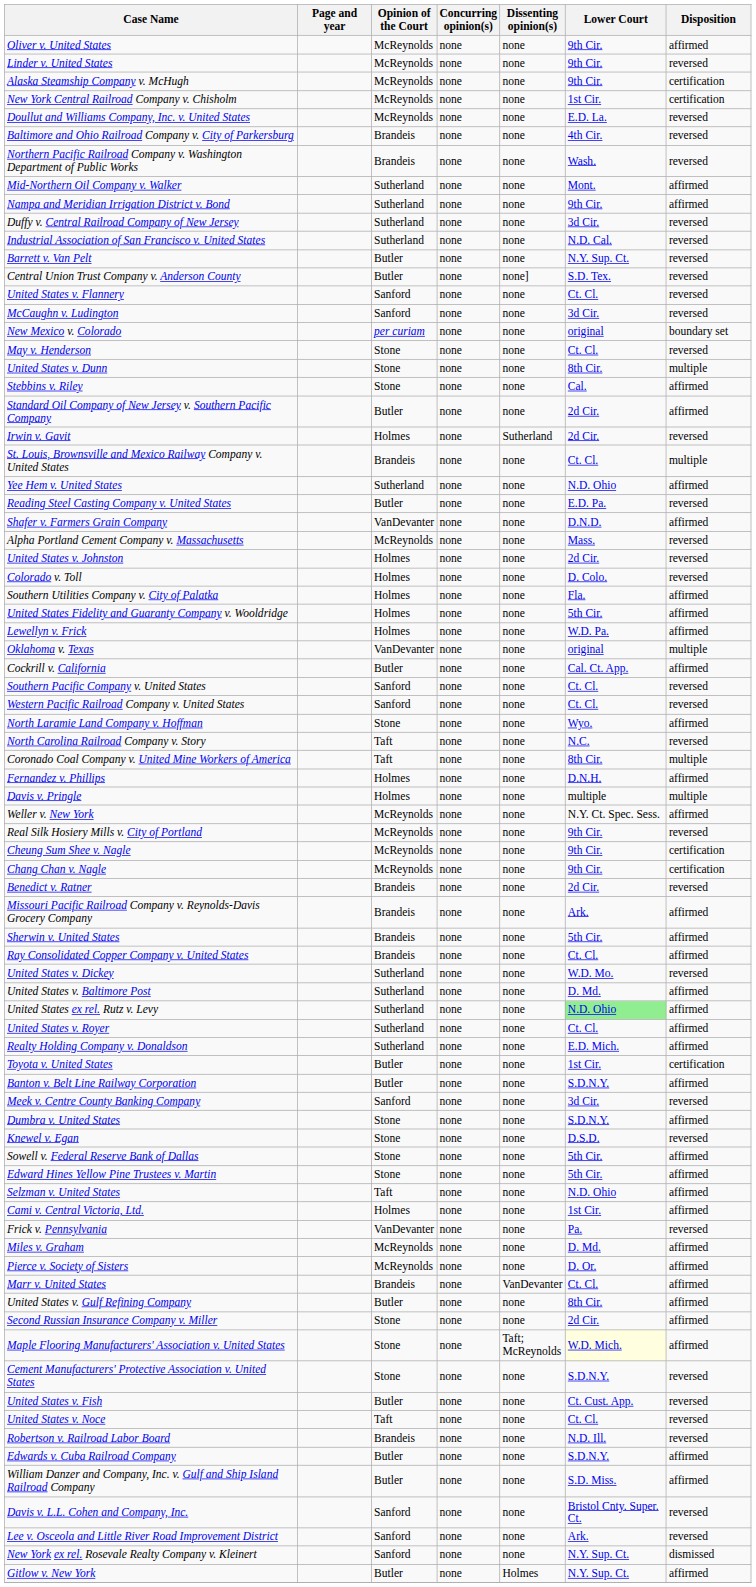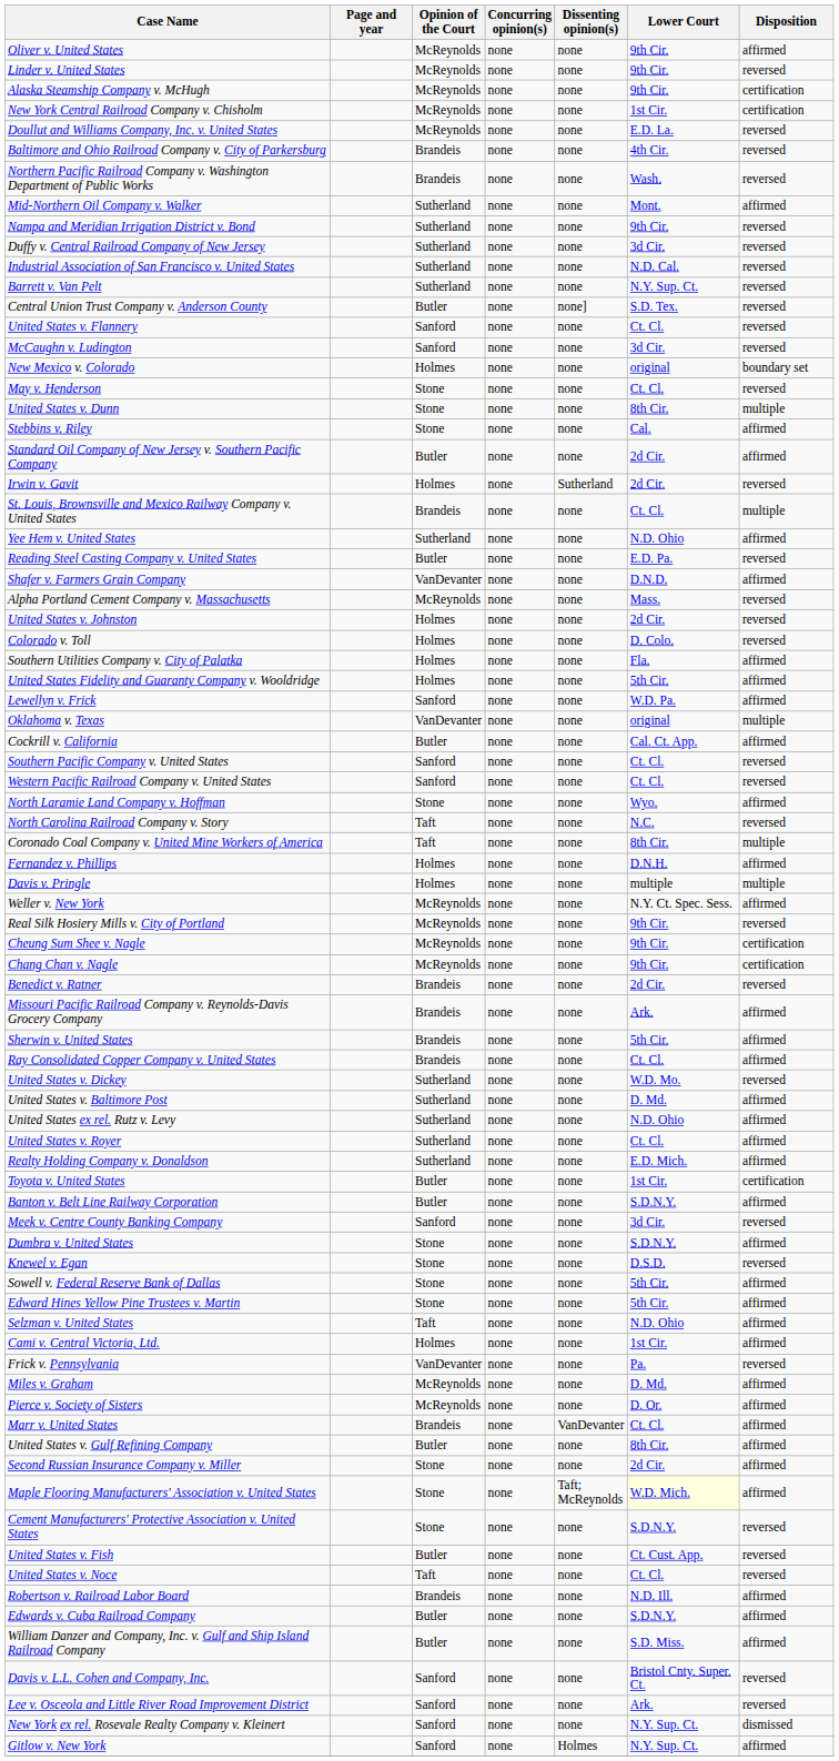 <table class="wikitable sortable">
 <tr>
 <th scope="col" style="width: 400px;">Case Name</th>
 <th scope="col" style="width: 95px;">Page and year</th>
 <th scope="col" style="width: 10px;">Opinion of the Court</th>
 <th scope="col" style="width: 10px;">Concurring opinion(s)</th>
 <th scope="col" style="width: 10px;">Dissenting opinion(s)</th>
 <th scope="col" style="width: 133px;">Lower Court</th>
 <th scope="col" style="width: 110px;">Disposition</th>
 </tr>
 <tr>
 <td><em><a href='#'>Oliver v. United States</a></em></td>
 <td align="right"></td>
 <td>McReynolds</td>
 <td>none</td>
 <td>none</td>
 <td><a href='#'>9th Cir.</a></td>
 <td>affirmed</td>
 </tr>
 <tr>
 <td><em><a href='#'>Linder v. United States</a></em></td>
 <td align="right"></td>
 <td>McReynolds</td>
 <td>none</td>
 <td>none</td>
 <td><a href='#'>9th Cir.</a></td>
 <td>reversed</td>
 </tr>
 <tr>
 <td><em><a href='#'>Alaska Steamship Company</a> v. McHugh</em></td>
 <td align="right"></td>
 <td>McReynolds</td>
 <td>none</td>
 <td>none</td>
 <td><a href='#'>9th Cir.</a></td>
 <td>certification</td>
 </tr>
 <tr>
 <td><em><a href='#'>New York Central Railroad</a> Company v. Chisholm</em></td>
 <td align="right"></td>
 <td>McReynolds</td>
 <td>none</td>
 <td>none</td>
 <td><a href='#'>1st Cir.</a></td>
 <td>certification</td>
 </tr>
 <tr>
 <td><em><a href='#'>Doullut and Williams Company, Inc. v. United States</a></em></td>
 <td align="right"></td>
 <td>McReynolds</td>
 <td>none</td>
 <td>none</td>
 <td><a href='#'>E.D. La.</a></td>
 <td>reversed</td>
 </tr>
 <tr>
 <td><em><a href='#'>Baltimore and Ohio Railroad</a> Company v. <a href='#'>City of Parkersburg</a></em></td>
 <td align="right"></td>
 <td>Brandeis</td>
 <td>none</td>
 <td>none</td>
 <td><a href='#'>4th Cir.</a></td>
 <td>reversed</td>
 </tr>
 <tr>
 <td><em><a href='#'>Northern Pacific Railroad</a> Company v. Washington Department of Public Works</em></td>
 <td align="right"></td>
 <td>Brandeis</td>
 <td>none</td>
 <td>none</td>
 <td><a href='#'>Wash.</a></td>
 <td>reversed</td>
 </tr>
 <tr>
 <td><em><a href='#'>Mid-Northern Oil Company v. Walker</a></em></td>
 <td align="right"></td>
 <td>Sutherland</td>
 <td>none</td>
 <td>none</td>
 <td><a href='#'>Mont.</a></td>
 <td>affirmed</td>
 </tr>
 <tr>
 <td><em><a href='#'>Nampa and Meridian Irrigation District v. Bond</a></em></td>
 <td align="right"></td>
 <td>Sutherland</td>
 <td>none</td>
 <td>none</td>
 <td><a href='#'>9th Cir.</a></td>
-<td>affirmed</td>
+<td>reversed</td>
 </tr>
 <tr>
 <td><em>Duffy v. <a href='#'>Central Railroad Company of New Jersey</a></em></td>
 <td align="right"></td>
 <td>Sutherland</td>
 <td>none</td>
 <td>none</td>
 <td><a href='#'>3d Cir.</a></td>
 <td>reversed</td>
 </tr>
 <tr>
 <td><em><a href='#'>Industrial Association of San Francisco v. United States</a></em></td>
 <td align="right"></td>
 <td>Sutherland</td>
 <td>none</td>
 <td>none</td>
 <td><a href='#'>N.D. Cal.</a></td>
 <td>reversed</td>
 </tr>
 <tr>
 <td><em><a href='#'>Barrett v. Van Pelt</a></em></td>
 <td align="right"></td>
-<td>Butler</td>
+<td>Sutherland</td>
 <td>none</td>
 <td>none</td>
 <td><a href='#'>N.Y. Sup. Ct.</a></td>
 <td>reversed</td>
 </tr>
 <tr>
 <td><em>Central Union Trust Company v. <a href='#'>Anderson County</a></em></td>
 <td align="right"></td>
 <td>Butler</td>
 <td>none</td>
 <td>none]</td>
 <td><a href='#'>S.D. Tex.</a></td>
 <td>reversed</td>
 </tr>
 <tr>
 <td><em><a href='#'>United States v. Flannery</a></em></td>
 <td align="right"></td>
 <td>Sanford</td>
 <td>none</td>
 <td>none</td>
 <td><a href='#'>Ct. Cl.</a></td>
 <td>reversed</td>
 </tr>
 <tr>
 <td><em><a href='#'>McCaughn v. Ludington</a></em></td>
 <td align="right"></td>
 <td>Sanford</td>
 <td>none</td>
 <td>none</td>
 <td><a href='#'>3d Cir.</a></td>
 <td>reversed</td>
 </tr>
 <tr>
 <td><em><a href='#'>New Mexico</a> v. <a href='#'>Colorado</a></em></td>
 <td align="right"></td>
-<td><em><a href='#'>per curiam</a></em></td>
+<td>Holmes</td>
 <td>none</td>
 <td>none</td>
 <td><a href='#'>original</a></td>
 <td>boundary set</td>
 </tr>
 <tr>
 <td><em><a href='#'>May v. Henderson</a></em></td>
 <td align="right"></td>
 <td>Stone</td>
 <td>none</td>
 <td>none</td>
 <td><a href='#'>Ct. Cl.</a></td>
 <td>reversed</td>
 </tr>
 <tr>
 <td><em><a href='#'>United States v. Dunn</a></em></td>
 <td align="right"></td>
 <td>Stone</td>
 <td>none</td>
 <td>none</td>
 <td><a href='#'>8th Cir.</a></td>
 <td>multiple</td>
 </tr>
 <tr>
 <td><em><a href='#'>Stebbins v. Riley</a></em></td>
 <td align="right"></td>
 <td>Stone</td>
 <td>none</td>
 <td>none</td>
 <td><a href='#'>Cal.</a></td>
 <td>affirmed</td>
 </tr>
 <tr>
 <td><em><a href='#'>Standard Oil Company of New Jersey</a> v. <a href='#'>Southern Pacific Company</a></em></td>
 <td align="right"></td>
 <td>Butler</td>
 <td>none</td>
 <td>none</td>
 <td><a href='#'>2d Cir.</a></td>
 <td>affirmed</td>
 </tr>
 <tr>
 <td><em><a href='#'>Irwin v. Gavit</a></em></td>
 <td align="right"></td>
 <td>Holmes</td>
 <td>none</td>
 <td>Sutherland</td>
 <td><a href='#'>2d Cir.</a></td>
 <td>reversed</td>
 </tr>
 <tr>
 <td><em><a href='#'>St. Louis, Brownsville and Mexico Railway</a> Company v. United States</em></td>
 <td align="right"></td>
 <td>Brandeis</td>
 <td>none</td>
 <td>none</td>
 <td><a href='#'>Ct. Cl.</a></td>
 <td>multiple</td>
 </tr>
 <tr>
 <td><em><a href='#'>Yee Hem v. United States</a></em></td>
 <td align="right"></td>
 <td>Sutherland</td>
 <td>none</td>
 <td>none</td>
 <td><a href='#'>N.D. Ohio</a></td>
 <td>affirmed</td>
 </tr>
 <tr>
 <td><em><a href='#'>Reading Steel Casting Company v. United States</a></em></td>
 <td align="right"></td>
 <td>Butler</td>
 <td>none</td>
 <td>none</td>
 <td><a href='#'>E.D. Pa.</a></td>
 <td>reversed</td>
 </tr>
 <tr>
 <td><em><a href='#'>Shafer v. Farmers Grain Company</a></em></td>
 <td align="right"></td>
 <td>VanDevanter</td>
 <td>none</td>
 <td>none</td>
 <td><a href='#'>D.N.D.</a></td>
 <td>affirmed</td>
 </tr>
 <tr>
 <td><em>Alpha Portland Cement Company v. <a href='#'>Massachusetts</a></em></td>
 <td align="right"></td>
 <td>McReynolds</td>
 <td>none</td>
 <td>none</td>
 <td><a href='#'>Mass.</a></td>
 <td>reversed</td>
 </tr>
 <tr>
 <td><em><a href='#'>United States v. Johnston</a></em></td>
 <td align="right"></td>
 <td>Holmes</td>
 <td>none</td>
 <td>none</td>
 <td><a href='#'>2d Cir.</a></td>
 <td>reversed</td>
 </tr>
 <tr>
 <td><em><a href='#'>Colorado</a> v. Toll</em></td>
 <td align="right"></td>
 <td>Holmes</td>
 <td>none</td>
 <td>none</td>
 <td><a href='#'>D. Colo.</a></td>
 <td>reversed</td>
 </tr>
 <tr>
 <td><em>Southern Utilities Company v. <a href='#'>City of Palatka</a></em></td>
 <td align="right"></td>
 <td>Holmes</td>
 <td>none</td>
 <td>none</td>
 <td><a href='#'>Fla.</a></td>
 <td>affirmed</td>
 </tr>
 <tr>
 <td><em><a href='#'>United States Fidelity and Guaranty Company</a> v. Wooldridge</em></td>
 <td align="right"></td>
 <td>Holmes</td>
 <td>none</td>
 <td>none</td>
 <td><a href='#'>5th Cir.</a></td>
 <td>affirmed</td>
 </tr>
 <tr>
 <td><em><a href='#'>Lewellyn v. Frick</a></em></td>
 <td align="right"></td>
-<td>Holmes</td>
+<td>Sanford</td>
 <td>none</td>
 <td>none</td>
 <td><a href='#'>W.D. Pa.</a></td>
 <td>affirmed</td>
 </tr>
 <tr>
 <td><em><a href='#'>Oklahoma</a> v. <a href='#'>Texas</a></em></td>
 <td align="right"></td>
 <td>VanDevanter</td>
 <td>none</td>
 <td>none</td>
 <td><a href='#'>original</a></td>
 <td>multiple</td>
 </tr>
 <tr>
 <td><em>Cockrill v. <a href='#'>California</a></em></td>
 <td align="right"></td>
 <td>Butler</td>
 <td>none</td>
 <td>none</td>
 <td><a href='#'>Cal. Ct. App.</a></td>
 <td>affirmed</td>
 </tr>
 <tr>
 <td><em><a href='#'>Southern Pacific Company</a> v. United States</em></td>
 <td align="right"></td>
 <td>Sanford</td>
 <td>none</td>
 <td>none</td>
 <td><a href='#'>Ct. Cl.</a></td>
 <td>reversed</td>
 </tr>
 <tr>
 <td><em><a href='#'>Western Pacific Railroad</a> Company v. United States</em></td>
 <td align="right"></td>
 <td>Sanford</td>
 <td>none</td>
 <td>none</td>
 <td><a href='#'>Ct. Cl.</a></td>
 <td>reversed</td>
 </tr>
 <tr>
 <td><em><a href='#'>North Laramie Land Company v. Hoffman</a></em></td>
 <td align="right"></td>
 <td>Stone</td>
 <td>none</td>
 <td>none</td>
 <td><a href='#'>Wyo.</a></td>
 <td>affirmed</td>
 </tr>
 <tr>
 <td><em><a href='#'>North Carolina Railroad</a> Company v. Story</em></td>
 <td align="right"></td>
 <td>Taft</td>
 <td>none</td>
 <td>none</td>
 <td><a href='#'>N.C.</a></td>
 <td>reversed</td>
 </tr>
 <tr>
 <td><em>Coronado Coal Company v. <a href='#'>United Mine Workers of America</a></em></td>
 <td align="right"></td>
 <td>Taft</td>
 <td>none</td>
 <td>none</td>
 <td><a href='#'>8th Cir.</a></td>
 <td>multiple</td>
 </tr>
 <tr>
 <td><em><a href='#'>Fernandez v. Phillips</a></em></td>
 <td align="right"></td>
 <td>Holmes</td>
 <td>none</td>
 <td>none</td>
 <td><a href='#'>D.N.H.</a></td>
 <td>affirmed</td>
 </tr>
 <tr>
 <td><em><a href='#'>Davis v. Pringle</a></em></td>
 <td align="right"></td>
 <td>Holmes</td>
 <td>none</td>
 <td>none</td>
 <td>multiple</td>
 <td>multiple</td>
 </tr>
 <tr>
 <td><em>Weller v. <a href='#'>New York</a></em></td>
 <td align="right"></td>
 <td>McReynolds</td>
 <td>none</td>
 <td>none</td>
 <td>N.Y. Ct. Spec. Sess.</td>
 <td>affirmed</td>
 </tr>
 <tr>
 <td><em>Real Silk Hosiery Mills v. <a href='#'>City of Portland</a></em></td>
 <td align="right"></td>
 <td>McReynolds</td>
 <td>none</td>
 <td>none</td>
 <td><a href='#'>9th Cir.</a></td>
 <td>reversed</td>
 </tr>
 <tr>
 <td><em><a href='#'>Cheung Sum Shee v. Nagle</a></em></td>
 <td align="right"></td>
 <td>McReynolds</td>
 <td>none</td>
 <td>none</td>
 <td><a href='#'>9th Cir.</a></td>
 <td>certification</td>
 </tr>
 <tr>
 <td><em><a href='#'>Chang Chan v. Nagle</a></em></td>
 <td align="right"></td>
 <td>McReynolds</td>
 <td>none</td>
 <td>none</td>
 <td><a href='#'>9th Cir.</a></td>
 <td>certification</td>
 </tr>
 <tr>
 <td><em><a href='#'>Benedict v. Ratner</a></em></td>
 <td align="right"></td>
 <td>Brandeis</td>
 <td>none</td>
 <td>none</td>
 <td><a href='#'>2d Cir.</a></td>
 <td>reversed</td>
 </tr>
 <tr>
 <td><em><a href='#'>Missouri Pacific Railroad</a> Company v. Reynolds-Davis Grocery Company</em></td>
 <td align="right"></td>
 <td>Brandeis</td>
 <td>none</td>
 <td>none</td>
 <td><a href='#'>Ark.</a></td>
 <td>affirmed</td>
 </tr>
 <tr>
 <td><em><a href='#'>Sherwin v. United States</a></em></td>
 <td align="right"></td>
 <td>Brandeis</td>
 <td>none</td>
 <td>none</td>
 <td><a href='#'>5th Cir.</a></td>
 <td>affirmed</td>
 </tr>
 <tr>
 <td><em><a href='#'>Ray Consolidated Copper Company v. United States</a></em></td>
 <td align="right"></td>
 <td>Brandeis</td>
 <td>none</td>
 <td>none</td>
 <td><a href='#'>Ct. Cl.</a></td>
 <td>affirmed</td>
 </tr>
 <tr>
 <td><em><a href='#'>United States v. Dickey</a></em></td>
 <td align="right"></td>
 <td>Sutherland</td>
 <td>none</td>
 <td>none</td>
 <td><a href='#'>W.D. Mo.</a></td>
 <td>reversed</td>
 </tr>
 <tr>
 <td><em>United States v. <a href='#'>Baltimore Post</a></em></td>
 <td align="right"></td>
 <td>Sutherland</td>
 <td>none</td>
 <td>none</td>
 <td><a href='#'>D. Md.</a></td>
 <td>affirmed</td>
 </tr>
 <tr>
 <td><em>United States <a href='#'>ex rel.</a> Rutz v. Levy</em></td>
 <td align="right"></td>
 <td>Sutherland</td>
 <td>none</td>
 <td>none</td>
-<td style="background: lightgreen;"><a href='#'>N.D. Ohio</a></td>
+<td><a href='#'>N.D. Ohio</a></td>
 <td>affirmed</td>
 </tr>
 <tr>
 <td><em><a href='#'>United States v. Royer</a></em></td>
 <td align="right"></td>
 <td>Sutherland</td>
 <td>none</td>
 <td>none</td>
 <td><a href='#'>Ct. Cl.</a></td>
 <td>affirmed</td>
 </tr>
 <tr>
 <td><em><a href='#'>Realty Holding Company v. Donaldson</a></em></td>
 <td align="right"></td>
 <td>Sutherland</td>
 <td>none</td>
 <td>none</td>
 <td><a href='#'>E.D. Mich.</a></td>
 <td>affirmed</td>
 </tr>
 <tr>
 <td><em><a href='#'>Toyota v. United States</a></em></td>
 <td align="right"></td>
 <td>Butler</td>
 <td>none</td>
 <td>none</td>
 <td><a href='#'>1st Cir.</a></td>
 <td>certification</td>
 </tr>
 <tr>
 <td><em><a href='#'>Banton v. Belt Line Railway Corporation</a></em></td>
 <td align="right"></td>
 <td>Butler</td>
 <td>none</td>
 <td>none</td>
 <td><a href='#'>S.D.N.Y.</a></td>
 <td>affirmed</td>
 </tr>
 <tr>
 <td><em><a href='#'>Meek v. Centre County Banking Company</a></em></td>
 <td align="right"></td>
 <td>Sanford</td>
 <td>none</td>
 <td>none</td>
 <td><a href='#'>3d Cir.</a></td>
 <td>reversed</td>
 </tr>
 <tr>
 <td><em><a href='#'>Dumbra v. United States</a></em></td>
 <td align="right"></td>
 <td>Stone</td>
 <td>none</td>
 <td>none</td>
 <td><a href='#'>S.D.N.Y.</a></td>
 <td>affirmed</td>
 </tr>
 <tr>
 <td><em><a href='#'>Knewel v. Egan</a></em></td>
 <td align="right"></td>
 <td>Stone</td>
 <td>none</td>
 <td>none</td>
 <td><a href='#'>D.S.D.</a></td>
 <td>reversed</td>
 </tr>
 <tr>
 <td><em>Sowell v. <a href='#'>Federal Reserve Bank of Dallas</a></em></td>
 <td align="right"></td>
 <td>Stone</td>
 <td>none</td>
 <td>none</td>
 <td><a href='#'>5th Cir.</a></td>
 <td>affirmed</td>
 </tr>
 <tr>
 <td><em><a href='#'>Edward Hines Yellow Pine Trustees v. Martin</a></em></td>
 <td align="right"></td>
 <td>Stone</td>
 <td>none</td>
 <td>none</td>
 <td><a href='#'>5th Cir.</a></td>
 <td>affirmed</td>
 </tr>
 <tr>
 <td><em><a href='#'>Selzman v. United States</a></em></td>
 <td align="right"></td>
 <td>Taft</td>
 <td>none</td>
 <td>none</td>
 <td><a href='#'>N.D. Ohio</a></td>
 <td>affirmed</td>
 </tr>
 <tr>
 <td><em><a href='#'>Cami v. Central Victoria, Ltd.</a></em></td>
 <td align="right"></td>
 <td>Holmes</td>
 <td>none</td>
 <td>none</td>
 <td><a href='#'>1st Cir.</a></td>
 <td>affirmed</td>
 </tr>
 <tr>
 <td><em>Frick v. <a href='#'>Pennsylvania</a></em></td>
 <td align="right"></td>
 <td>VanDevanter</td>
 <td>none</td>
 <td>none</td>
 <td><a href='#'>Pa.</a></td>
 <td>reversed</td>
 </tr>
 <tr>
 <td><em><a href='#'>Miles v. Graham</a></em></td>
 <td align="right"></td>
 <td>McReynolds</td>
 <td>none</td>
 <td>none</td>
 <td><a href='#'>D. Md.</a></td>
 <td>affirmed</td>
 </tr>
 <tr>
 <td><em><a href='#'>Pierce v. Society of Sisters</a></em></td>
 <td align="right"></td>
 <td>McReynolds</td>
 <td>none</td>
 <td>none</td>
 <td><a href='#'>D. Or.</a></td>
 <td>affirmed</td>
 </tr>
 <tr>
 <td><em><a href='#'>Marr v. United States</a></em></td>
 <td align="right"></td>
 <td>Brandeis</td>
 <td>none</td>
 <td>VanDevanter</td>
 <td><a href='#'>Ct. Cl.</a></td>
 <td>affirmed</td>
 </tr>
 <tr>
 <td><em>United States v. <a href='#'>Gulf Refining Company</a></em></td>
 <td align="right"></td>
 <td>Butler</td>
 <td>none</td>
 <td>none</td>
 <td><a href='#'>8th Cir.</a></td>
 <td>affirmed</td>
 </tr>
 <tr>
 <td><em><a href='#'>Second Russian Insurance Company v. Miller</a></em></td>
 <td align="right"></td>
 <td>Stone</td>
 <td>none</td>
 <td>none</td>
 <td><a href='#'>2d Cir.</a></td>
 <td>affirmed</td>
 </tr>
 <tr>
 <td><em><a href='#'>Maple Flooring Manufacturers' Association v. United States</a></em></td>
 <td align="right"></td>
 <td>Stone</td>
 <td>none</td>
 <td>Taft; McReynolds</td>
 <td style="background: lightyellow;"><a href='#'>W.D. Mich.</a></td>
 <td>affirmed</td>
 </tr>
 <tr>
 <td><em><a href='#'>Cement Manufacturers' Protective Association v. United States</a></em></td>
 <td align="right"></td>
 <td>Stone</td>
 <td>none</td>
 <td>none</td>
 <td><a href='#'>S.D.N.Y.</a></td>
 <td>reversed</td>
 </tr>
 <tr>
 <td><em><a href='#'>United States v. Fish</a></em></td>
 <td align="right"></td>
 <td>Butler</td>
 <td>none</td>
 <td>none</td>
 <td><a href='#'>Ct. Cust. App.</a></td>
 <td>reversed</td>
 </tr>
 <tr>
 <td><em><a href='#'>United States v. Noce</a></em></td>
 <td align="right"></td>
 <td>Taft</td>
 <td>none</td>
 <td>none</td>
 <td><a href='#'>Ct. Cl.</a></td>
 <td>reversed</td>
 </tr>
 <tr>
 <td><em><a href='#'>Robertson v. Railroad Labor Board</a></em></td>
 <td align="right"></td>
 <td>Brandeis</td>
 <td>none</td>
 <td>none</td>
 <td><a href='#'>N.D. Ill.</a></td>
-<td>reversed</td>
+<td>affirmed</td>
 </tr>
 <tr>
 <td><em><a href='#'>Edwards v. Cuba Railroad Company</a></em></td>
 <td align="right"></td>
 <td>Butler</td>
 <td>none</td>
 <td>none</td>
 <td><a href='#'>S.D.N.Y.</a></td>
 <td>affirmed</td>
 </tr>
 <tr>
 <td><em>William Danzer and Company, Inc. v. <a href='#'>Gulf and Ship Island Railroad</a> Company</em></td>
 <td align="right"></td>
 <td>Butler</td>
 <td>none</td>
 <td>none</td>
 <td><a href='#'>S.D. Miss.</a></td>
 <td>affirmed</td>
 </tr>
 <tr>
 <td><em><a href='#'>Davis v. L.L. Cohen and Company, Inc.</a></em></td>
 <td align="right"></td>
 <td>Sanford</td>
 <td>none</td>
 <td>none</td>
 <td><a href='#'>Bristol Cnty. Super. Ct.</a></td>
 <td>reversed</td>
 </tr>
 <tr>
 <td><em><a href='#'>Lee v. Osceola and Little River Road Improvement District</a></em></td>
 <td align="right"></td>
 <td>Sanford</td>
 <td>none</td>
 <td>none</td>
 <td><a href='#'>Ark.</a></td>
 <td>reversed</td>
 </tr>
 <tr>
 <td><em><a href='#'>New York</a> <a href='#'>ex rel.</a> Rosevale Realty Company v. Kleinert</em></td>
 <td align="right"></td>
 <td>Sanford</td>
 <td>none</td>
 <td>none</td>
 <td><a href='#'>N.Y. Sup. Ct.</a></td>
 <td>dismissed</td>
 </tr>
 <tr>
 <td><em><a href='#'>Gitlow v. New York</a></em></td>
 <td align="right"></td>
-<td>Butler</td>
+<td>Sanford</td>
 <td>none</td>
 <td>Holmes</td>
 <td><a href='#'>N.Y. Sup. Ct.</a></td>
 <td>affirmed</td>
 </tr>
 <tr>
 </tr>
 </table>
